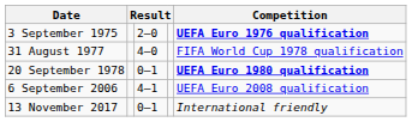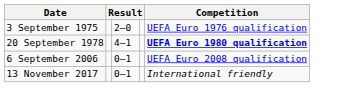 <table class="wikitable">
 <tr>
 <th>Date</th>
 <th colspan="3">Result</th>
 <th>Competition</th>
 </tr>
 <tr>
 <td>3 September 1975</td>
 <td></td>
 <td>2–0</td>
 <td></td>
-<td><strong><a href='#'>UEFA Euro 1976 qualification</a></strong></td>
-</tr>
-<tr>
-<td>31 August 1977</td>
-<td></td>
-<td>4–0</td>
-<td></td>
-<td><a href='#'>FIFA World Cup 1978 qualification</a></td>
+<td><a href='#'>UEFA Euro 1976 qualification</a></td>
 </tr>
 <tr>
 <td>20 September 1978</td>
 <td></td>
-<td>0–1</td>
+<td>4–1</td>
 <td></td>
 <td><strong><a href='#'>UEFA Euro 1980 qualification</a></strong></td>
 </tr>
 <tr>
 <td>6 September 2006</td>
 <td></td>
-<td>4–1</td>
+<td>0–1</td>
 <td></td>
 <td><a href='#'>UEFA Euro 2008 qualification</a></td>
 </tr>
 <tr>
 <td>13 November 2017</td>
 <td></td>
 <td>0–1</td>
 <td></td>
 <td><em>International friendly</em></td>
 </tr>
 </table>
